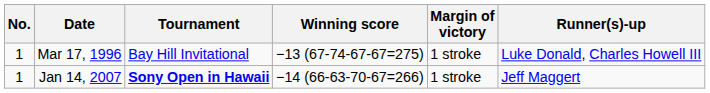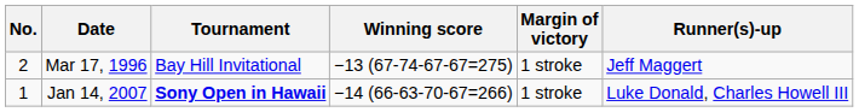 <table class="wikitable" style="font-size:95%;">
 <tr>
 <th>No.</th>
 <th>Date</th>
 <th>Tournament</th>
 <th>Winning score</th>
 <th>Margin of<br>victory</th>
 <th>Runner(s)-up</th>
 </tr>
 <tr>
-<td align=center>1</td>
+<td align=center>2</td>
 <td align=right>Mar 17, <a href='#'>1996</a></td>
 <td><a href='#'>Bay Hill Invitational</a></td>
 <td>−13 (67-74-67-67=275)</td>
 <td>1 stroke</td>
-<td> <a href='#'>Luke Donald</a>,  <a href='#'>Charles Howell III</a></td>
+<td> <a href='#'>Jeff Maggert</a></td>
 </tr>
 <tr>
 <td align=center>1</td>
 <td align=right>Jan 14, <a href='#'>2007</a></td>
 <td><strong><a href='#'>Sony Open in Hawaii</a></strong></td>
 <td>−14 (66-63-70-67=266)</td>
 <td>1 stroke</td>
-<td> <a href='#'>Jeff Maggert</a></td>
+<td> <a href='#'>Luke Donald</a>,  <a href='#'>Charles Howell III</a></td>
 </tr>
 </table>
